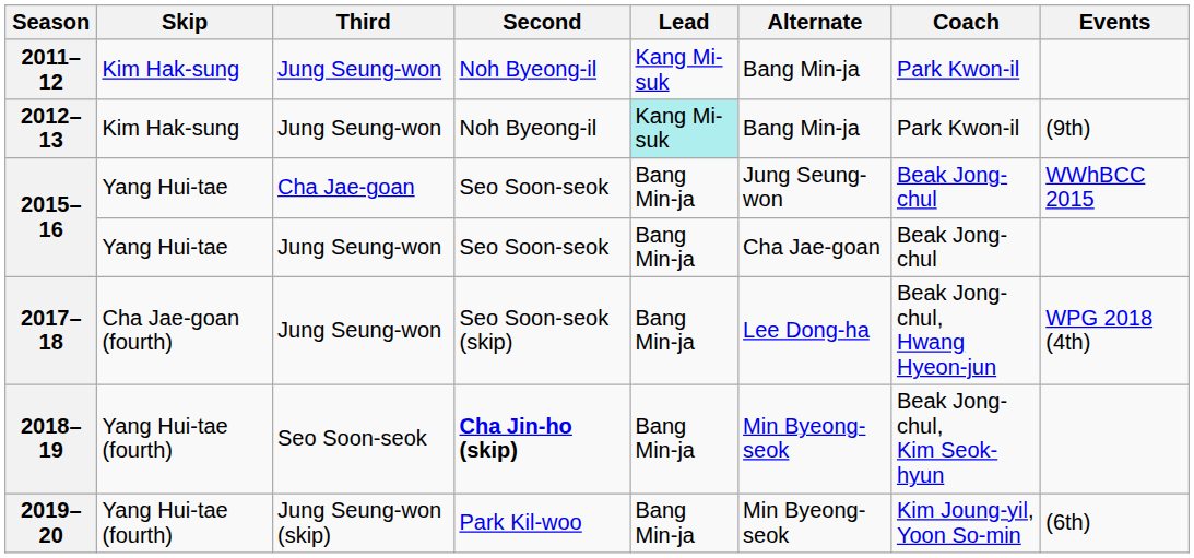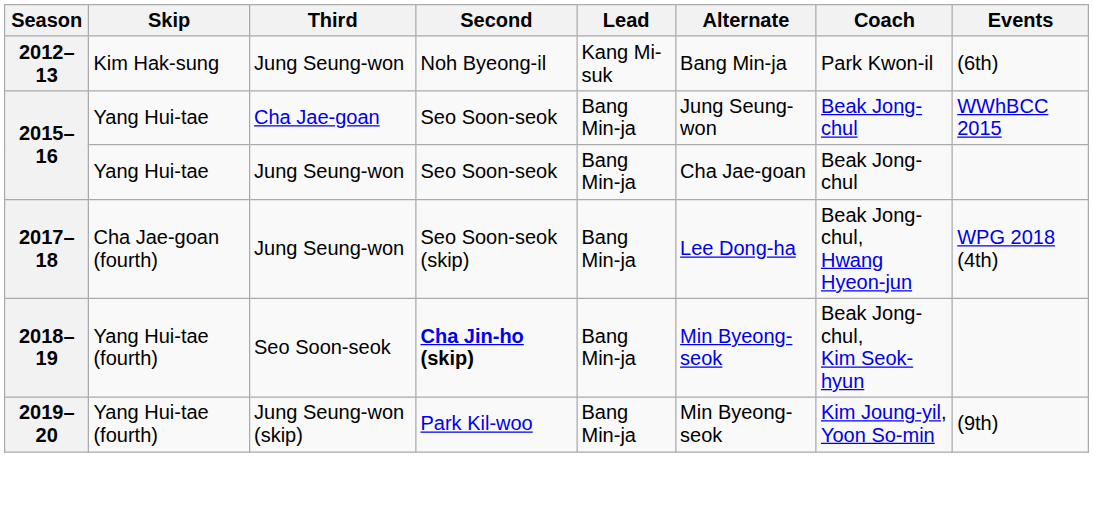 <table class="wikitable">
 <tr>
 <th scope="col" width=60>Season</th>
 <th scope="col">Skip</th>
 <th scope="col">Third</th>
 <th scope="col">Second</th>
 <th scope="col">Lead</th>
 <th scope="col">Alternate</th>
 <th scope="col">Coach</th>
 <th scope="col">Events</th>
 </tr>
 <tr>
-<th scope="row">2011–12</th>
-<td><a href='#'>Kim Hak-sung</a></td>
-<td><a href='#'>Jung Seung-won</a></td>
-<td><a href='#'>Noh Byeong-il</a></td>
-<td><a href='#'>Kang Mi-suk</a></td>
-<td>Bang Min-ja</td>
-<td><a href='#'>Park Kwon-il</a></td>
-<td> </td>
-</tr>
-<tr>
 <th scope="row">2012–13</th>
 <td>Kim Hak-sung</td>
 <td>Jung Seung-won</td>
 <td>Noh Byeong-il</td>
-<td style="background: paleturquoise;">Kang Mi-suk</td>
+<td>Kang Mi-suk</td>
 <td>Bang Min-ja</td>
 <td>Park Kwon-il</td>
-<td> (9th)</td>
+<td> (6th)</td>
 </tr>
 <tr>
 <th scope="row" rowspan=2>2015–16</th>
 <td>Yang Hui-tae</td>
 <td><a href='#'>Cha Jae-goan</a></td>
 <td>Seo Soon-seok</td>
 <td>Bang Min-ja</td>
 <td>Jung Seung-won</td>
 <td><a href='#'>Beak Jong-chul</a></td>
 <td><a href='#'>WWhBCC 2015</a> </td>
 </tr>
 <tr>
 <td>Yang Hui-tae</td>
 <td>Jung Seung-won</td>
 <td>Seo Soon-seok</td>
 <td>Bang Min-ja</td>
 <td>Cha Jae-goan</td>
 <td>Beak Jong-chul</td>
 <td> </td>
 </tr>
 <tr>
 <th scope="row">2017–18</th>
 <td>Cha Jae-goan (fourth)</td>
 <td>Jung Seung-won</td>
 <td>Seo Soon-seok (skip)</td>
 <td>Bang Min-ja</td>
 <td><a href='#'>Lee Dong-ha</a></td>
 <td>Beak Jong-chul,<br><a href='#'>Hwang Hyeon-jun</a></td>
 <td><a href='#'>WPG 2018</a> (4th)</td>
 </tr>
 <tr>
 <th scope="row">2018–19</th>
 <td>Yang Hui-tae (fourth)</td>
 <td>Seo Soon-seok</td>
 <td><strong><a href='#'>Cha Jin-ho</a> (skip)</strong></td>
 <td>Bang Min-ja</td>
 <td><a href='#'>Min Byeong-seok</a></td>
 <td>Beak Jong-chul,<br><a href='#'>Kim Seok-hyun</a></td>
 <td> </td>
 </tr>
 <tr>
 <th scope="row">2019–20</th>
 <td>Yang Hui-tae (fourth)</td>
 <td>Jung Seung-won (skip)</td>
 <td><a href='#'>Park Kil-woo</a></td>
 <td>Bang Min-ja</td>
 <td>Min Byeong-seok</td>
 <td><a href='#'>Kim Joung-yil</a>,<br><a href='#'>Yoon So-min</a></td>
-<td> (6th)</td>
+<td> (9th)</td>
 </tr>
 </table>
